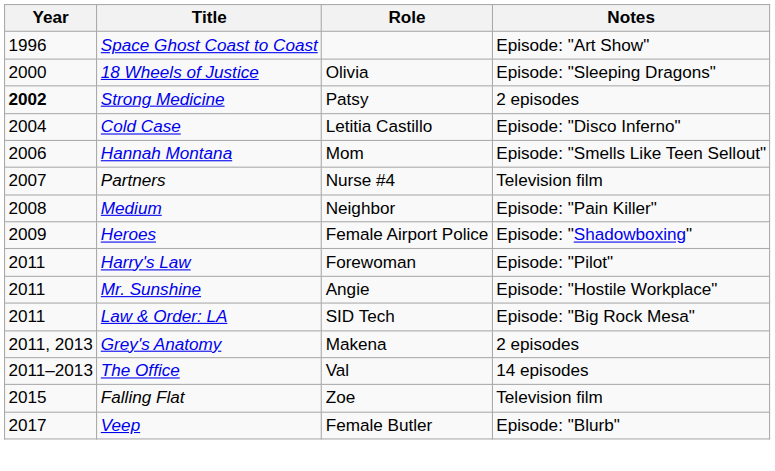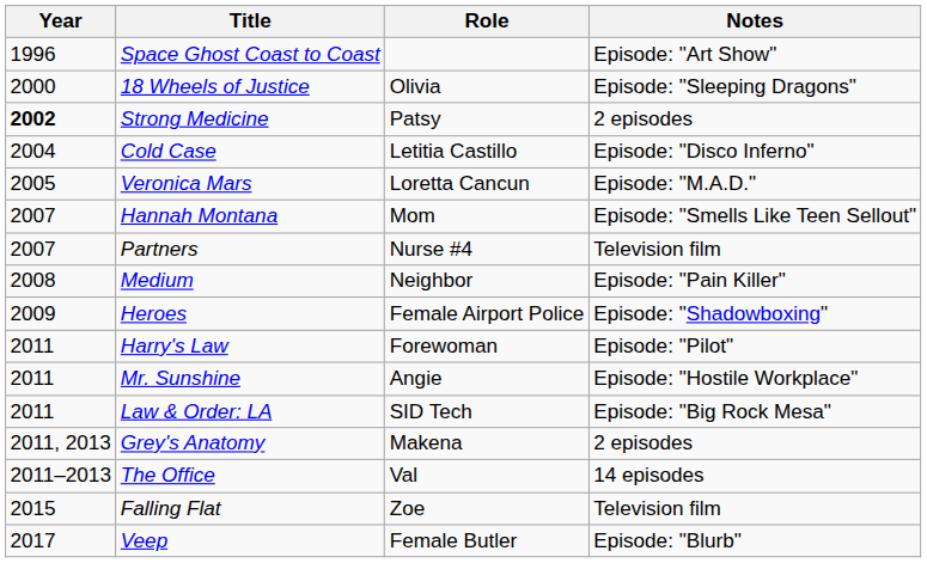 <table class="wikitable sortable">
 <tr>
 <th>Year</th>
 <th>Title</th>
 <th>Role</th>
 <th>Notes</th>
 </tr>
 <tr>
 <td>1996</td>
 <td><em><a href='#'>Space Ghost Coast to Coast</a></em></td>
 <td></td>
 <td>Episode: "Art Show"</td>
 </tr>
 <tr>
 <td>2000</td>
 <td><em><a href='#'>18 Wheels of Justice</a></em></td>
 <td>Olivia</td>
 <td>Episode: "Sleeping Dragons"</td>
 </tr>
 <tr>
 <td><strong>2002</strong></td>
 <td><em><a href='#'>Strong Medicine</a></em></td>
 <td>Patsy</td>
 <td>2 episodes</td>
 </tr>
 <tr>
 <td>2004</td>
 <td><em><a href='#'>Cold Case</a></em></td>
 <td>Letitia Castillo</td>
 <td>Episode: "Disco Inferno"</td>
 </tr>
 <tr>
-<td>2006</td>
+<td>2005</td>
+<td><em><a href='#'>Veronica Mars</a></em></td>
+<td>Loretta Cancun</td>
+<td>Episode: "M.A.D."</td>
+</tr>
+<tr>
+<td>2007</td>
 <td><em><a href='#'>Hannah Montana</a></em></td>
 <td>Mom</td>
 <td>Episode: "Smells Like Teen Sellout"</td>
 </tr>
 <tr>
 <td>2007</td>
 <td><em>Partners</em></td>
 <td>Nurse #4</td>
 <td>Television film</td>
 </tr>
 <tr>
 <td>2008</td>
 <td><a href='#'><em>Medium</em></a></td>
 <td>Neighbor</td>
 <td>Episode: "Pain Killer"</td>
 </tr>
 <tr>
 <td>2009</td>
 <td><a href='#'><em>Heroes</em></a></td>
 <td>Female Airport Police</td>
 <td>Episode: "<a href='#'>Shadowboxing</a>"</td>
 </tr>
 <tr>
 <td>2011</td>
 <td><em><a href='#'>Harry's Law</a></em></td>
 <td>Forewoman</td>
 <td>Episode: "Pilot"</td>
 </tr>
 <tr>
 <td>2011</td>
 <td><a href='#'><em>Mr. Sunshine</em></a></td>
 <td>Angie</td>
 <td>Episode: "Hostile Workplace"</td>
 </tr>
 <tr>
 <td>2011</td>
 <td><em><a href='#'>Law & Order: LA</a></em></td>
 <td>SID Tech</td>
 <td>Episode: "Big Rock Mesa"</td>
 </tr>
 <tr>
 <td>2011, 2013</td>
 <td><em><a href='#'>Grey's Anatomy</a></em></td>
 <td>Makena</td>
 <td>2 episodes</td>
 </tr>
 <tr>
 <td>2011–2013</td>
 <td><a href='#'><em>The Office</em></a></td>
 <td>Val</td>
 <td>14 episodes</td>
 </tr>
 <tr>
 <td>2015</td>
 <td><em>Falling Flat</em></td>
 <td>Zoe</td>
 <td>Television film</td>
 </tr>
 <tr>
 <td>2017</td>
 <td><em><a href='#'>Veep</a></em></td>
 <td>Female Butler</td>
 <td>Episode: "Blurb"</td>
 </tr>
 </table>
